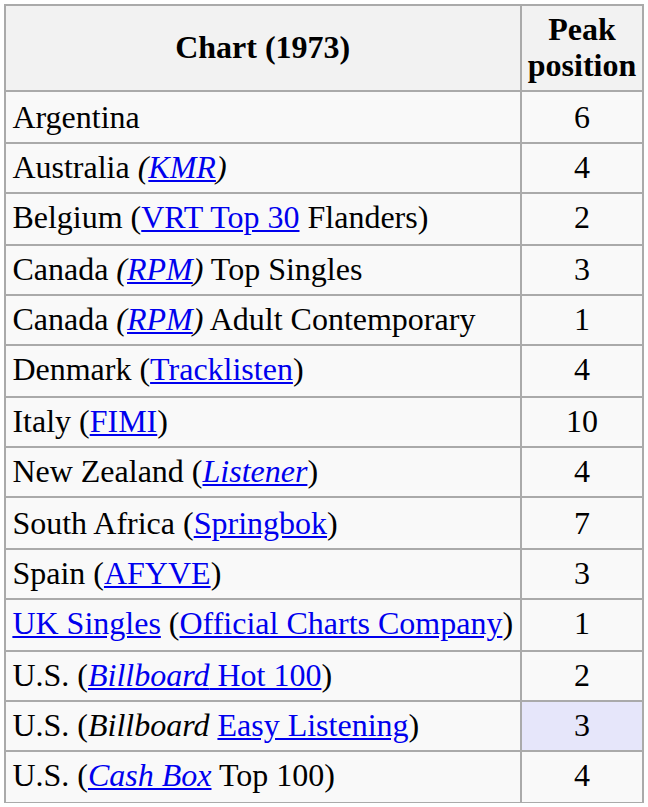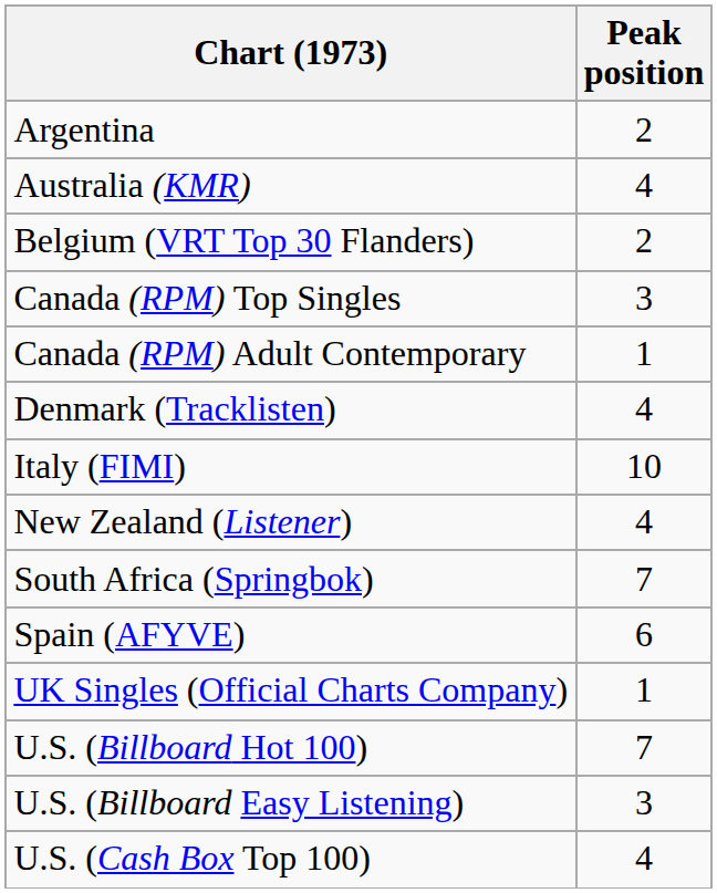 <table class="wikitable sortable">
 <tr>
 <th scope="col">Chart (1973)</th>
 <th scope="col">Peak<br>position</th>
 </tr>
 <tr>
 <td>Argentina</td>
-<td style="text-align:center;">6</td>
+<td style="text-align:center;">2</td>
 </tr>
 <tr>
 <td>Australia <em>(<a href='#'>KMR</a>)</em></td>
 <td style="text-align:center;">4</td>
 </tr>
 <tr>
 </tr>
 <tr>
 <td>Belgium (<a href='#'>VRT Top 30</a> Flanders)</td>
 <td style="text-align:center;">2</td>
 </tr>
 <tr>
 <td>Canada <em>(<a href='#'>RPM</a>)</em> Top Singles</td>
 <td style="text-align:center;">3</td>
 </tr>
 <tr>
 <td>Canada <em>(<a href='#'>RPM</a>)</em> Adult Contemporary</td>
 <td style="text-align:center;">1</td>
 </tr>
 <tr>
 <td>Denmark (<a href='#'>Tracklisten</a>)</td>
 <td style="text-align:center;">4</td>
 </tr>
 <tr>
 </tr>
 <tr>
 </tr>
 <tr>
 <td>Italy (<a href='#'>FIMI</a>)</td>
 <td style="text-align:center;">10</td>
 </tr>
 <tr>
 </tr>
 <tr>
 <td>New Zealand (<em><a href='#'>Listener</a></em>)</td>
 <td style="text-align:center;">4</td>
 </tr>
 <tr>
 </tr>
 <tr>
 <td>South Africa (<a href='#'>Springbok</a>)</td>
 <td align="center">7</td>
 </tr>
 <tr>
 <td>Spain (<a href='#'>AFYVE</a>)</td>
-<td style="text-align:center;">3</td>
+<td style="text-align:center;">6</td>
 </tr>
 <tr>
 </tr>
 <tr>
 <td><a href='#'>UK Singles</a> (<a href='#'>Official Charts Company</a>)</td>
 <td style="text-align:center;">1</td>
 </tr>
 <tr>
 <td>U.S. (<a href='#'><em>Billboard</em> Hot 100</a>)</td>
-<td style="text-align:center;">2</td>
+<td style="text-align:center;">7</td>
 </tr>
 <tr>
 <td>U.S. (<em>Billboard</em> <a href='#'>Easy Listening</a>)</td>
-<td style="background: lavender; text-align:center;">3</td>
+<td style="text-align:center;">3</td>
 </tr>
 <tr>
 <td>U.S. (<em><a href='#'>Cash Box</a></em> Top 100)</td>
 <td style="text-align:center;">4</td>
 </tr>
 <tr>
 </tr>
 </table>
